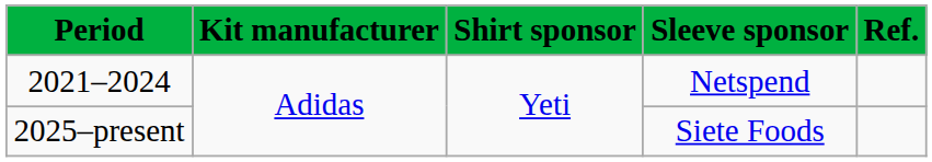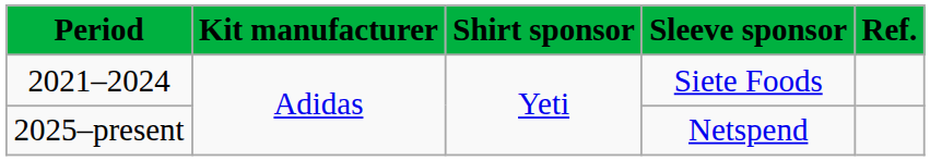 <table class="wikitable" style="text-align:center;margin-left:1em;float:center">
 <tr>
 <th style="background:#00B140; color:#000000;">Period</th>
 <th style="background:#00B140; color:#000000; ">Kit manufacturer</th>
 <th style="background:#00B140; color:#000000;">Shirt sponsor</th>
 <th style="background:#00B140; color:#000000;">Sleeve sponsor</th>
 <th style="background:#00B140; color:#000000;">Ref.</th>
 </tr>
 <tr>
 <td>2021–2024</td>
 <td rowspan="2"><a href='#'>Adidas</a></td>
 <td rowspan="2"><a href='#'>Yeti</a></td>
-<td><a href='#'>Netspend</a></td>
+<td><a href='#'>Siete Foods</a></td>
 <td></td>
 </tr>
 <tr>
 <td>2025–present</td>
-<td><a href='#'>Siete Foods</a></td>
+<td><a href='#'>Netspend</a></td>
 <td></td>
 </tr>
 </table>
